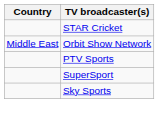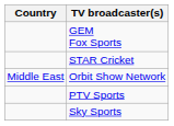 <table class="wikitable">
 <tr>
 <th>Country</th>
 <th>TV broadcaster(s)</th>
+</tr>
+<tr>
+<td></td>
+<td><a href='#'>GEM</a><br><a href='#'>Fox Sports</a></td>
 </tr>
 <tr>
 <td></td>
 <td><a href='#'>STAR Cricket</a></td>
 </tr>
 <tr>
 <td><a href='#'>Middle East</a></td>
 <td><a href='#'>Orbit Show Network</a></td>
 </tr>
 <tr>
 <td></td>
 <td><a href='#'>PTV Sports</a></td>
 </tr>
 <tr>
 <td></td>
-<td><a href='#'>SuperSport</a></td>
-</tr>
-<tr>
-<td></td>
 <td><a href='#'>Sky Sports</a></td>
 </tr>
 </table>
